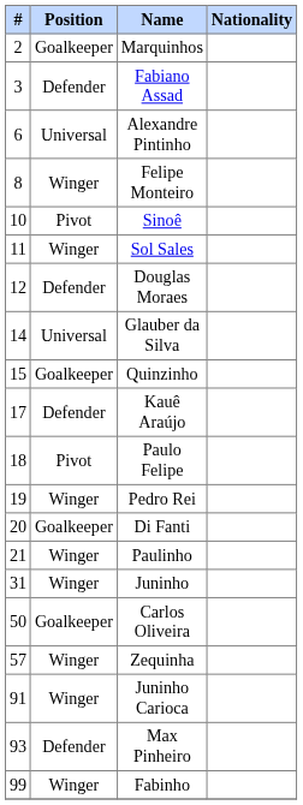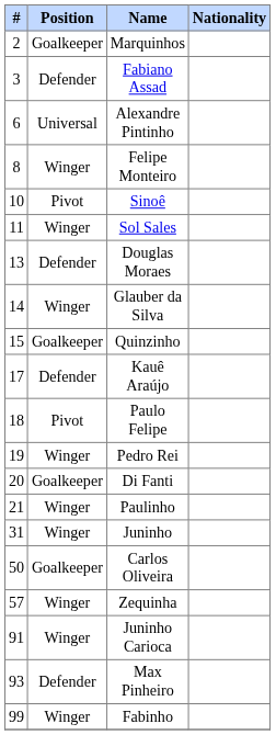 <table border=1 style="border-collapse:collapse; font-size:90%;" cellpadding=3 cellspacing=0 width=30%>
 <tr bgcolor=#C1D8FF>
 <th width=2%>#</th>
 <th width=5%>Position</th>
 <th width=10%>Name</th>
 <th width=5%>Nationality</th>
 </tr>
 <tr align=center>
 <td>2</td>
 <td>Goalkeeper</td>
 <td>Marquinhos</td>
 <td></td>
 </tr>
 <tr align=center>
 <td>3</td>
 <td>Defender</td>
 <td><a href='#'>Fabiano Assad</a></td>
 <td></td>
 </tr>
 <tr align=center>
 <td>6</td>
 <td>Universal</td>
 <td>Alexandre Pintinho</td>
 <td></td>
 </tr>
 <tr align=center>
 <td>8</td>
 <td>Winger</td>
 <td>Felipe Monteiro</td>
 <td></td>
 </tr>
 <tr align=center>
 <td>10</td>
 <td>Pivot</td>
 <td><a href='#'>Sinoê</a></td>
 <td></td>
 </tr>
 <tr align=center>
 <td>11</td>
 <td>Winger</td>
 <td><a href='#'>Sol Sales</a></td>
 <td></td>
 </tr>
 <tr align=center>
-<td>12</td>
+<td>13</td>
 <td>Defender</td>
 <td>Douglas Moraes</td>
 <td></td>
 </tr>
 <tr align=center>
 <td>14</td>
-<td>Universal</td>
+<td>Winger</td>
 <td>Glauber da Silva</td>
 <td></td>
 </tr>
 <tr align=center>
 <td>15</td>
 <td>Goalkeeper</td>
 <td>Quinzinho</td>
 <td></td>
 </tr>
 <tr align=center>
 <td>17</td>
 <td>Defender</td>
 <td>Kauê Araújo</td>
 <td></td>
 </tr>
 <tr align=center>
 <td>18</td>
 <td>Pivot</td>
 <td>Paulo Felipe</td>
 <td></td>
 </tr>
 <tr align=center>
 <td>19</td>
 <td>Winger</td>
 <td>Pedro Rei</td>
 <td></td>
 </tr>
 <tr align=center>
 <td>20</td>
 <td>Goalkeeper</td>
 <td>Di Fanti</td>
 <td></td>
 </tr>
 <tr align=center>
 <td>21</td>
 <td>Winger</td>
 <td>Paulinho</td>
 <td></td>
 </tr>
 <tr align=center>
 <td>31</td>
 <td>Winger</td>
 <td>Juninho</td>
 <td></td>
 </tr>
 <tr align=center>
 <td>50</td>
 <td>Goalkeeper</td>
 <td>Carlos Oliveira</td>
 <td></td>
 </tr>
 <tr align=center>
 <td>57</td>
 <td>Winger</td>
 <td>Zequinha</td>
 <td></td>
 </tr>
 <tr align=center>
 <td>91</td>
 <td>Winger</td>
 <td>Juninho Carioca</td>
 <td></td>
 </tr>
 <tr align=center>
 <td>93</td>
 <td>Defender</td>
 <td>Max Pinheiro</td>
 <td></td>
 </tr>
 <tr align=center>
 <td>99</td>
 <td>Winger</td>
 <td>Fabinho</td>
 <td></td>
 </tr>
 <tr align=center>
 </tr>
 </table>
